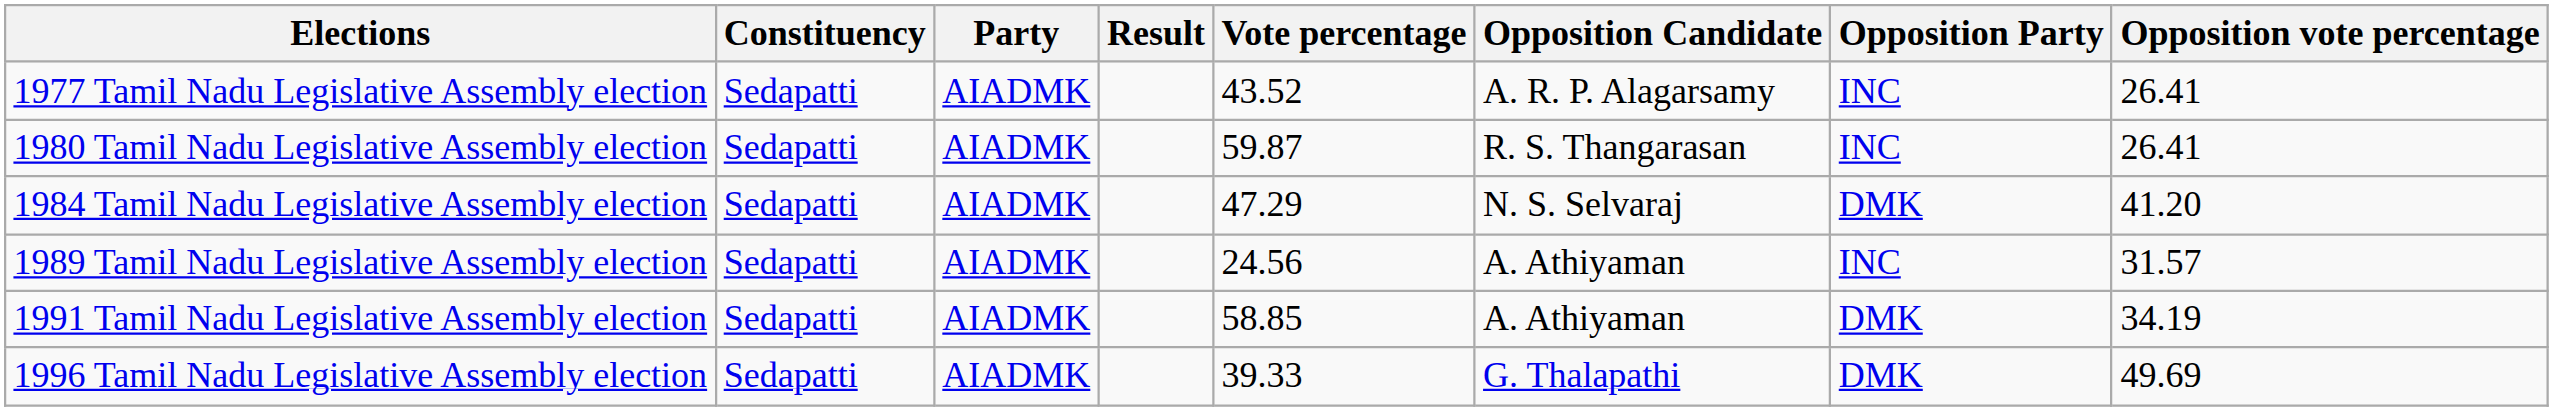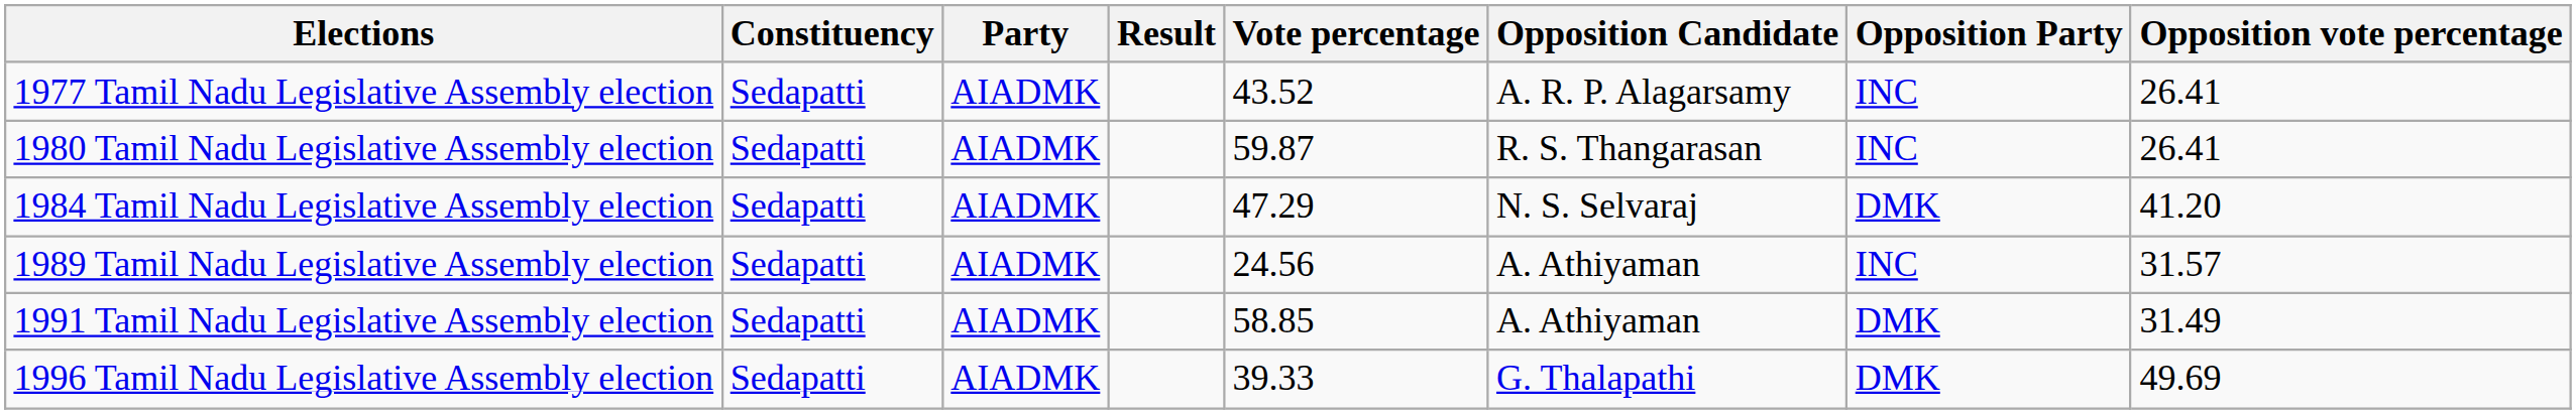 <table class="wikitable sortable">
 <tr>
 <th>Elections</th>
 <th>Constituency</th>
 <th>Party</th>
 <th>Result</th>
 <th>Vote percentage</th>
 <th>Opposition Candidate</th>
 <th>Opposition Party</th>
 <th>Opposition vote percentage</th>
 </tr>
 <tr>
 <td><a href='#'>1977 Tamil Nadu Legislative Assembly election</a></td>
 <td><a href='#'>Sedapatti</a></td>
 <td><a href='#'>AIADMK</a></td>
 <td></td>
 <td>43.52</td>
 <td>A. R. P. Alagarsamy</td>
 <td><a href='#'>INC</a></td>
 <td>26.41</td>
 </tr>
 <tr>
 <td><a href='#'>1980 Tamil Nadu Legislative Assembly election</a></td>
 <td><a href='#'>Sedapatti</a></td>
 <td><a href='#'>AIADMK</a></td>
 <td></td>
 <td>59.87</td>
 <td>R. S. Thangarasan</td>
 <td><a href='#'>INC</a></td>
 <td>26.41</td>
 </tr>
 <tr>
 <td><a href='#'>1984 Tamil Nadu Legislative Assembly election</a></td>
 <td><a href='#'>Sedapatti</a></td>
 <td><a href='#'>AIADMK</a></td>
 <td></td>
 <td>47.29</td>
 <td>N. S. Selvaraj</td>
 <td><a href='#'>DMK</a></td>
 <td>41.20</td>
 </tr>
 <tr>
 <td><a href='#'>1989 Tamil Nadu Legislative Assembly election</a></td>
 <td><a href='#'>Sedapatti</a></td>
 <td><a href='#'>AIADMK</a></td>
 <td></td>
 <td>24.56</td>
 <td>A. Athiyaman</td>
 <td><a href='#'>INC</a></td>
 <td>31.57</td>
 </tr>
 <tr>
 <td><a href='#'>1991 Tamil Nadu Legislative Assembly election</a></td>
 <td><a href='#'>Sedapatti</a></td>
 <td><a href='#'>AIADMK</a></td>
 <td></td>
 <td>58.85</td>
 <td>A. Athiyaman</td>
 <td><a href='#'>DMK</a></td>
-<td>34.19</td>
+<td>31.49</td>
 </tr>
 <tr>
 <td><a href='#'>1996 Tamil Nadu Legislative Assembly election</a></td>
 <td><a href='#'>Sedapatti</a></td>
 <td><a href='#'>AIADMK</a></td>
 <td></td>
 <td>39.33</td>
 <td><a href='#'>G. Thalapathi</a></td>
 <td><a href='#'>DMK</a></td>
 <td>49.69</td>
 </tr>
 </table>
